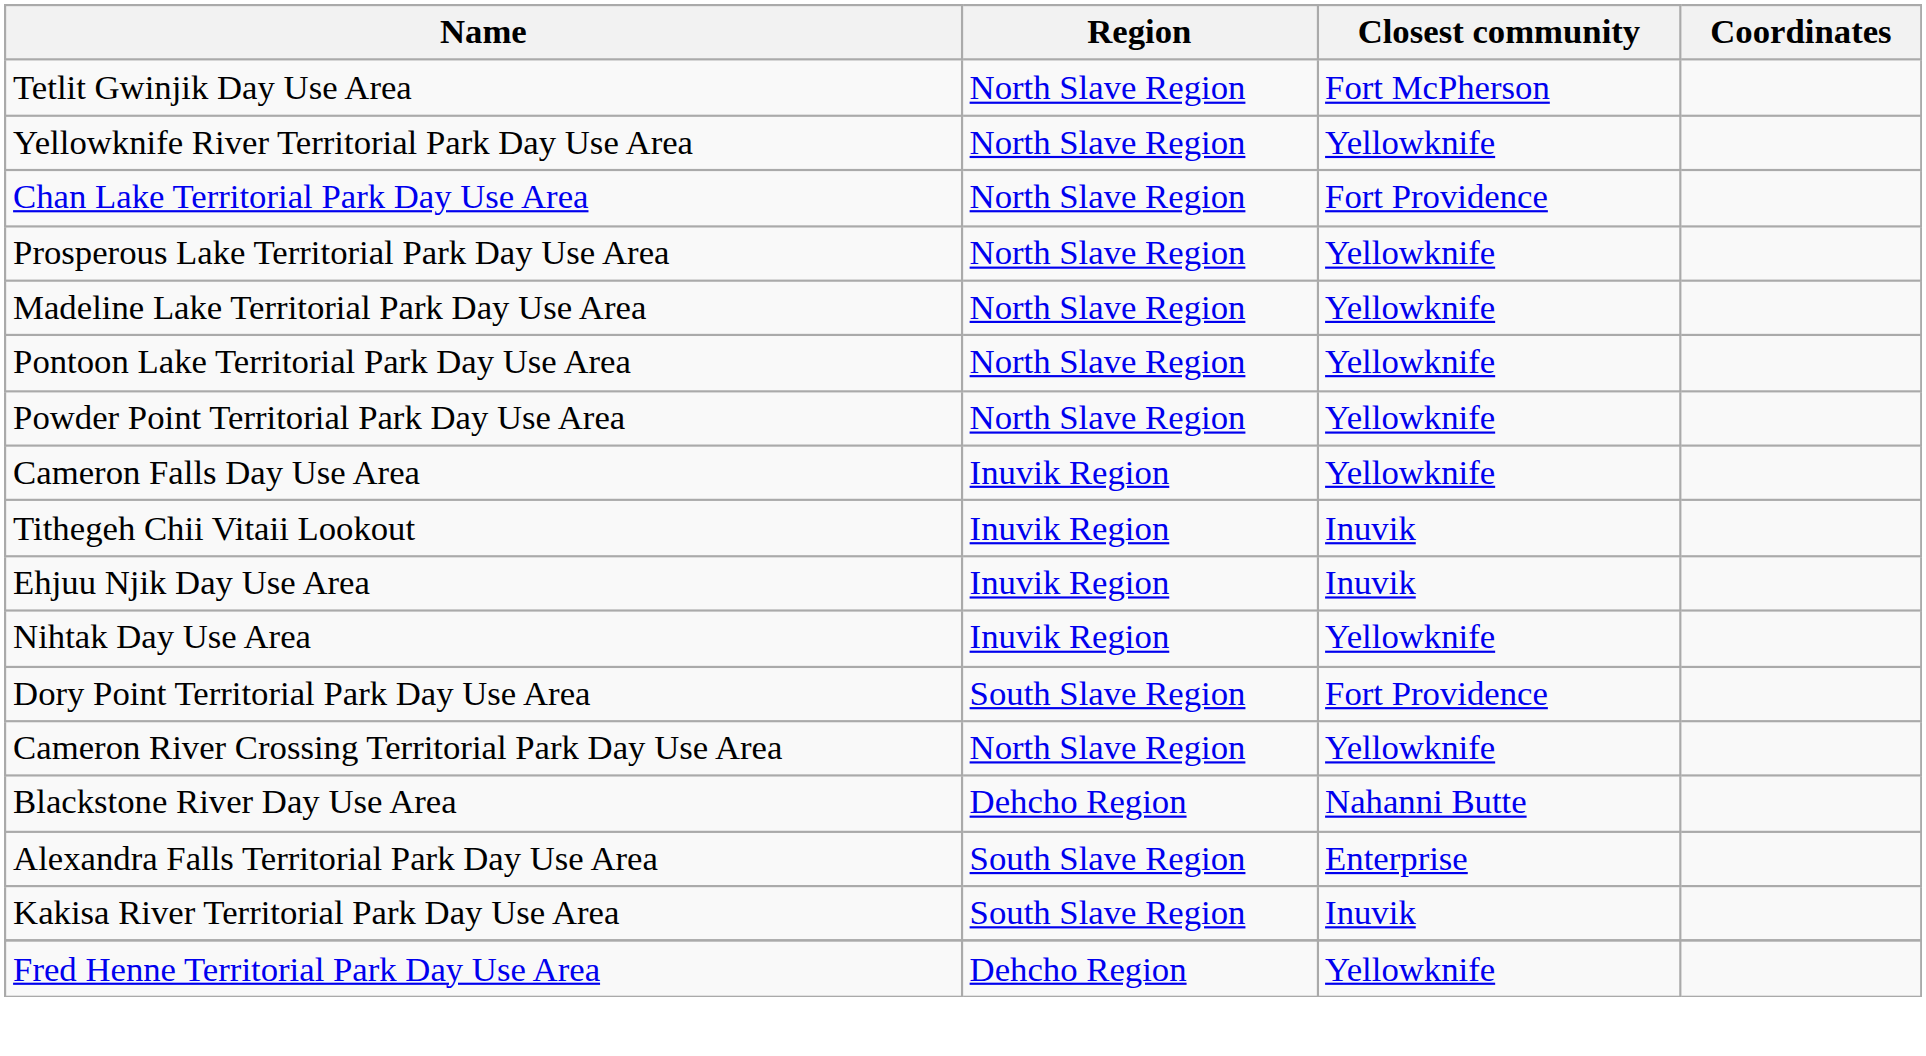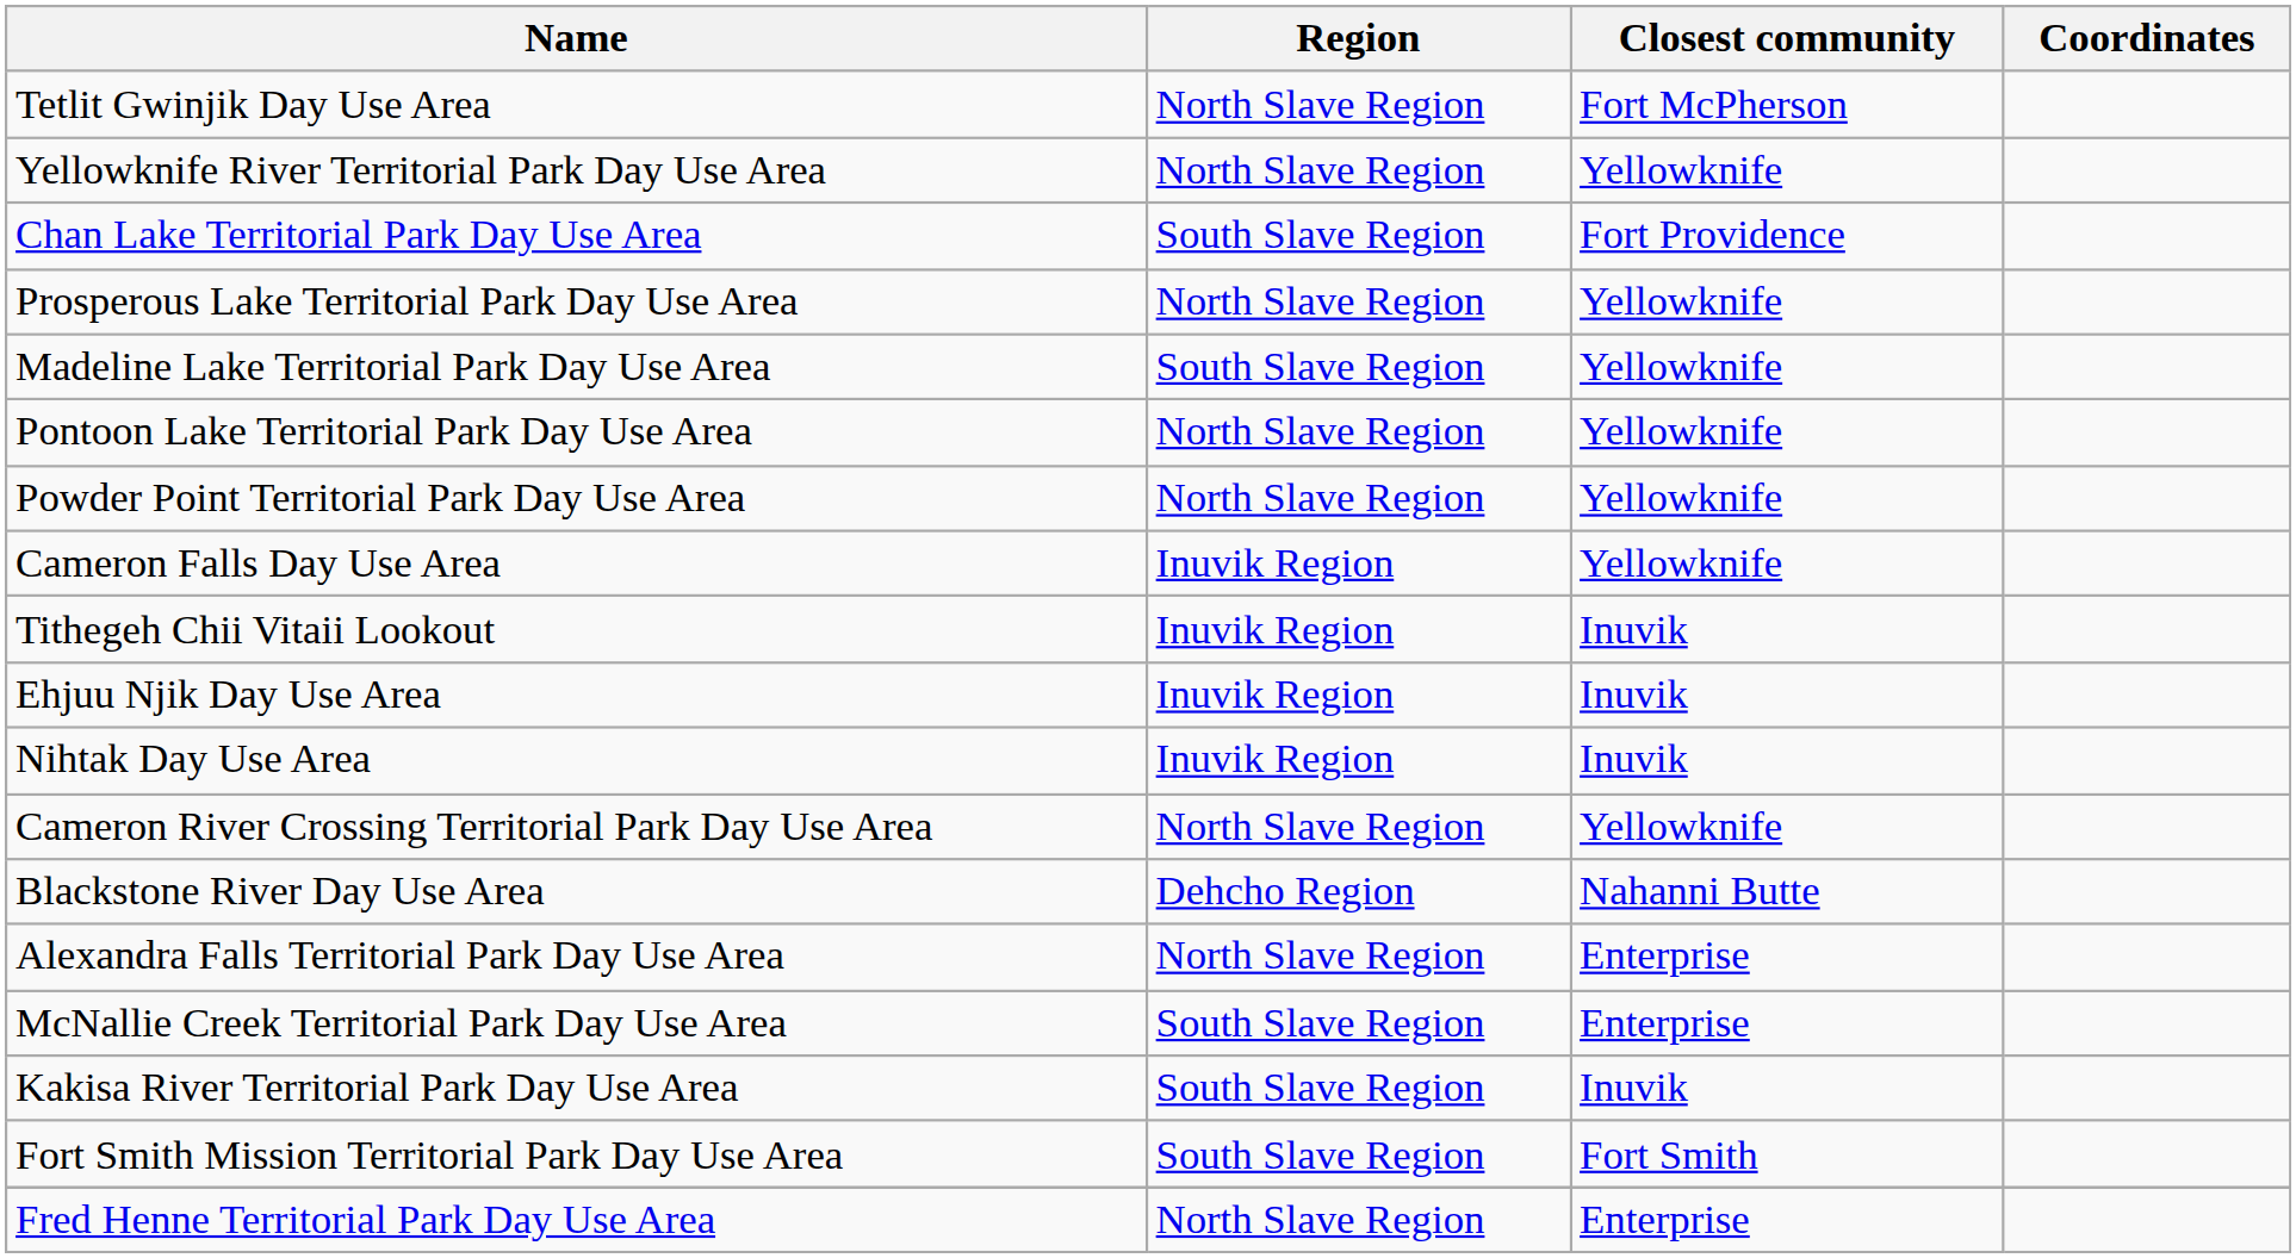 <table class='wikitable sortable' style="width:100%">
 <tr>
 <th>Name</th>
 <th>Region</th>
 <th>Closest community</th>
 <th>Coordinates</th>
 </tr>
 <tr>
 <td>Tetlit Gwinjik Day Use Area</td>
 <td><a href='#'>North Slave Region</a></td>
 <td><a href='#'>Fort McPherson</a></td>
 <td></td>
 </tr>
 <tr>
 <td>Yellowknife River Territorial Park Day Use Area</td>
 <td><a href='#'>North Slave Region</a></td>
 <td><a href='#'>Yellowknife</a></td>
 <td></td>
 </tr>
 <tr>
 <td><a href='#'>Chan Lake Territorial Park Day Use Area</a></td>
-<td><a href='#'>North Slave Region</a></td>
+<td><a href='#'>South Slave Region</a></td>
 <td><a href='#'>Fort Providence</a></td>
 <td></td>
 </tr>
 <tr>
 <td>Prosperous Lake Territorial Park Day Use Area</td>
 <td><a href='#'>North Slave Region</a></td>
 <td><a href='#'>Yellowknife</a></td>
 <td></td>
 </tr>
 <tr>
 <td>Madeline Lake Territorial Park Day Use Area</td>
-<td><a href='#'>North Slave Region</a></td>
+<td><a href='#'>South Slave Region</a></td>
 <td><a href='#'>Yellowknife</a></td>
 <td></td>
 </tr>
 <tr>
 <td>Pontoon Lake Territorial Park Day Use Area</td>
 <td><a href='#'>North Slave Region</a></td>
 <td><a href='#'>Yellowknife</a></td>
 <td></td>
 </tr>
 <tr>
 <td>Powder Point Territorial Park Day Use Area</td>
 <td><a href='#'>North Slave Region</a></td>
 <td><a href='#'>Yellowknife</a></td>
 <td></td>
 </tr>
 <tr>
 <td>Cameron Falls Day Use Area</td>
 <td><a href='#'>Inuvik Region</a></td>
 <td><a href='#'>Yellowknife</a></td>
 <td></td>
 </tr>
 <tr>
 <td>Tithegeh Chii Vitaii Lookout</td>
 <td><a href='#'>Inuvik Region</a></td>
 <td><a href='#'>Inuvik</a></td>
 <td></td>
 </tr>
 <tr>
 <td>Ehjuu Njik Day Use Area</td>
 <td><a href='#'>Inuvik Region</a></td>
 <td><a href='#'>Inuvik</a></td>
 <td></td>
 </tr>
 <tr>
 <td>Nihtak Day Use Area</td>
 <td><a href='#'>Inuvik Region</a></td>
-<td><a href='#'>Yellowknife</a></td>
-<td></td>
-</tr>
-<tr>
-<td>Dory Point Territorial Park Day Use Area</td>
-<td><a href='#'>South Slave Region</a></td>
-<td><a href='#'>Fort Providence</a></td>
+<td><a href='#'>Inuvik</a></td>
 <td></td>
 </tr>
 <tr>
 <td>Cameron River Crossing Territorial Park Day Use Area</td>
 <td><a href='#'>North Slave Region</a></td>
 <td><a href='#'>Yellowknife</a></td>
 <td></td>
 </tr>
 <tr>
 <td>Blackstone River Day Use Area</td>
 <td><a href='#'>Dehcho Region</a></td>
 <td><a href='#'>Nahanni Butte</a></td>
 <td></td>
 </tr>
 <tr>
 <td>Alexandra Falls Territorial Park Day Use Area</td>
+<td><a href='#'>North Slave Region</a></td>
+<td><a href='#'>Enterprise</a></td>
+<td></td>
+</tr>
+<tr>
+<td>McNallie Creek Territorial Park Day Use Area</td>
 <td><a href='#'>South Slave Region</a></td>
 <td><a href='#'>Enterprise</a></td>
 <td></td>
 </tr>
 <tr>
 <td>Kakisa River Territorial Park Day Use Area</td>
 <td><a href='#'>South Slave Region</a></td>
 <td><a href='#'>Inuvik</a></td>
 <td></td>
 </tr>
 <tr>
+<td>Fort Smith Mission Territorial Park Day Use Area</td>
+<td><a href='#'>South Slave Region</a></td>
+<td><a href='#'>Fort Smith</a></td>
+<td></td>
+</tr>
+<tr>
 </tr>
 <tr>
 <td><a href='#'>Fred Henne Territorial Park Day Use Area</a></td>
-<td><a href='#'>Dehcho Region</a></td>
-<td><a href='#'>Yellowknife</a></td>
+<td><a href='#'>North Slave Region</a></td>
+<td><a href='#'>Enterprise</a></td>
 <td></td>
 </tr>
 </table>
